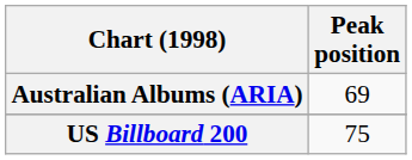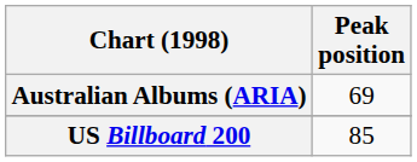 <table class="wikitable sortable plainrowheaders" style="text-align:center">
 <tr>
 <th scope="col">Chart (1998)</th>
 <th scope="col">Peak<br>position</th>
 </tr>
 <tr>
 <th scope="row">Australian Albums (<a href='#'>ARIA</a>)</th>
 <td>69</td>
 </tr>
 <tr>
 </tr>
 <tr>
 </tr>
 <tr>
 </tr>
 <tr>
 </tr>
 <tr>
 </tr>
 <tr>
 </tr>
 <tr>
 </tr>
 <tr>
 </tr>
 <tr>
 <th scope="row">US <a href='#'><em>Billboard</em> 200</a></th>
-<td>75</td>
+<td>85</td>
 </tr>
 </table>
